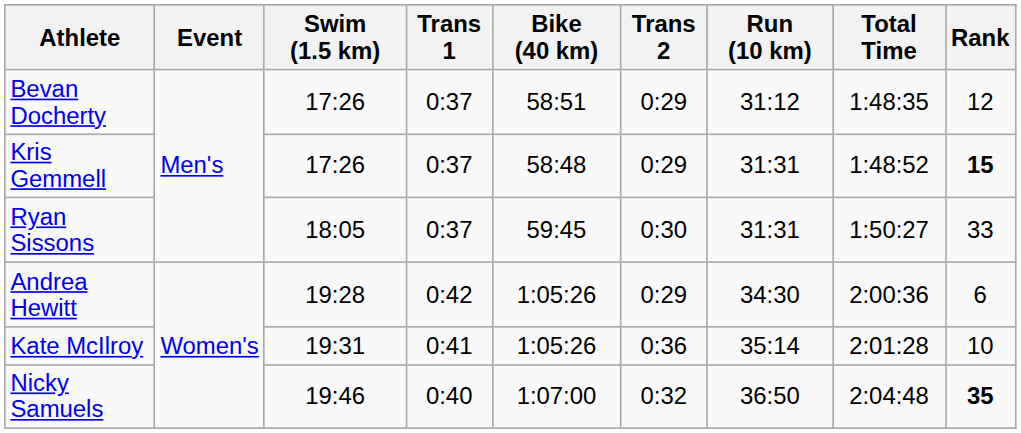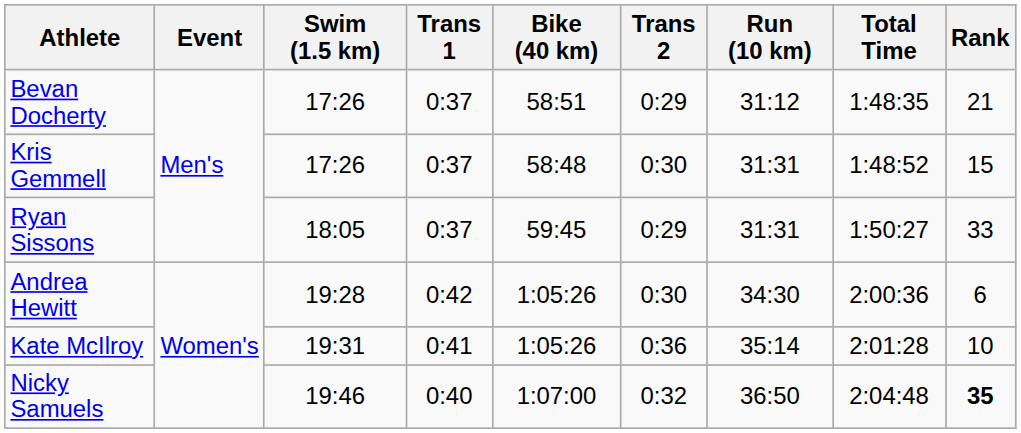 <table class="wikitable" style="font-size:90%">
 <tr>
 <th>Athlete</th>
 <th>Event</th>
 <th>Swim (1.5 km)</th>
 <th>Trans 1</th>
 <th>Bike (40 km)</th>
 <th>Trans 2</th>
 <th>Run (10 km)</th>
 <th>Total Time</th>
 <th>Rank</th>
 </tr>
 <tr align=center>
 <td align=left><a href='#'>Bevan Docherty</a></td>
 <td align=left rowspan=3><a href='#'>Men's</a></td>
 <td>17:26</td>
 <td>0:37</td>
 <td>58:51</td>
 <td>0:29</td>
 <td>31:12</td>
 <td>1:48:35</td>
-<td>12</td>
+<td>21</td>
 </tr>
 <tr align=center>
 <td align=left><a href='#'>Kris Gemmell</a></td>
 <td>17:26</td>
 <td>0:37</td>
 <td>58:48</td>
-<td>0:29</td>
+<td>0:30</td>
 <td>31:31</td>
 <td>1:48:52</td>
-<td><strong>15</strong></td>
+<td>15</td>
 </tr>
 <tr align=center>
 <td align=left><a href='#'>Ryan Sissons</a></td>
 <td>18:05</td>
 <td>0:37</td>
 <td>59:45</td>
-<td>0:30</td>
+<td>0:29</td>
 <td>31:31</td>
 <td>1:50:27</td>
 <td>33</td>
 </tr>
 <tr align=center>
 <td align=left><a href='#'>Andrea Hewitt</a></td>
 <td align=left rowspan=3><a href='#'>Women's</a></td>
 <td>19:28</td>
 <td>0:42</td>
 <td>1:05:26</td>
-<td>0:29</td>
+<td>0:30</td>
 <td>34:30</td>
 <td>2:00:36</td>
 <td>6</td>
 </tr>
 <tr align=center>
 <td align=left><a href='#'>Kate McIlroy</a></td>
 <td>19:31</td>
 <td>0:41</td>
 <td>1:05:26</td>
 <td>0:36</td>
 <td>35:14</td>
 <td>2:01:28</td>
 <td>10</td>
 </tr>
 <tr align=center>
 <td align=left><a href='#'>Nicky Samuels</a></td>
 <td>19:46</td>
 <td>0:40</td>
 <td>1:07:00</td>
 <td>0:32</td>
 <td>36:50</td>
 <td>2:04:48</td>
 <td><strong>35</strong></td>
 </tr>
 </table>
